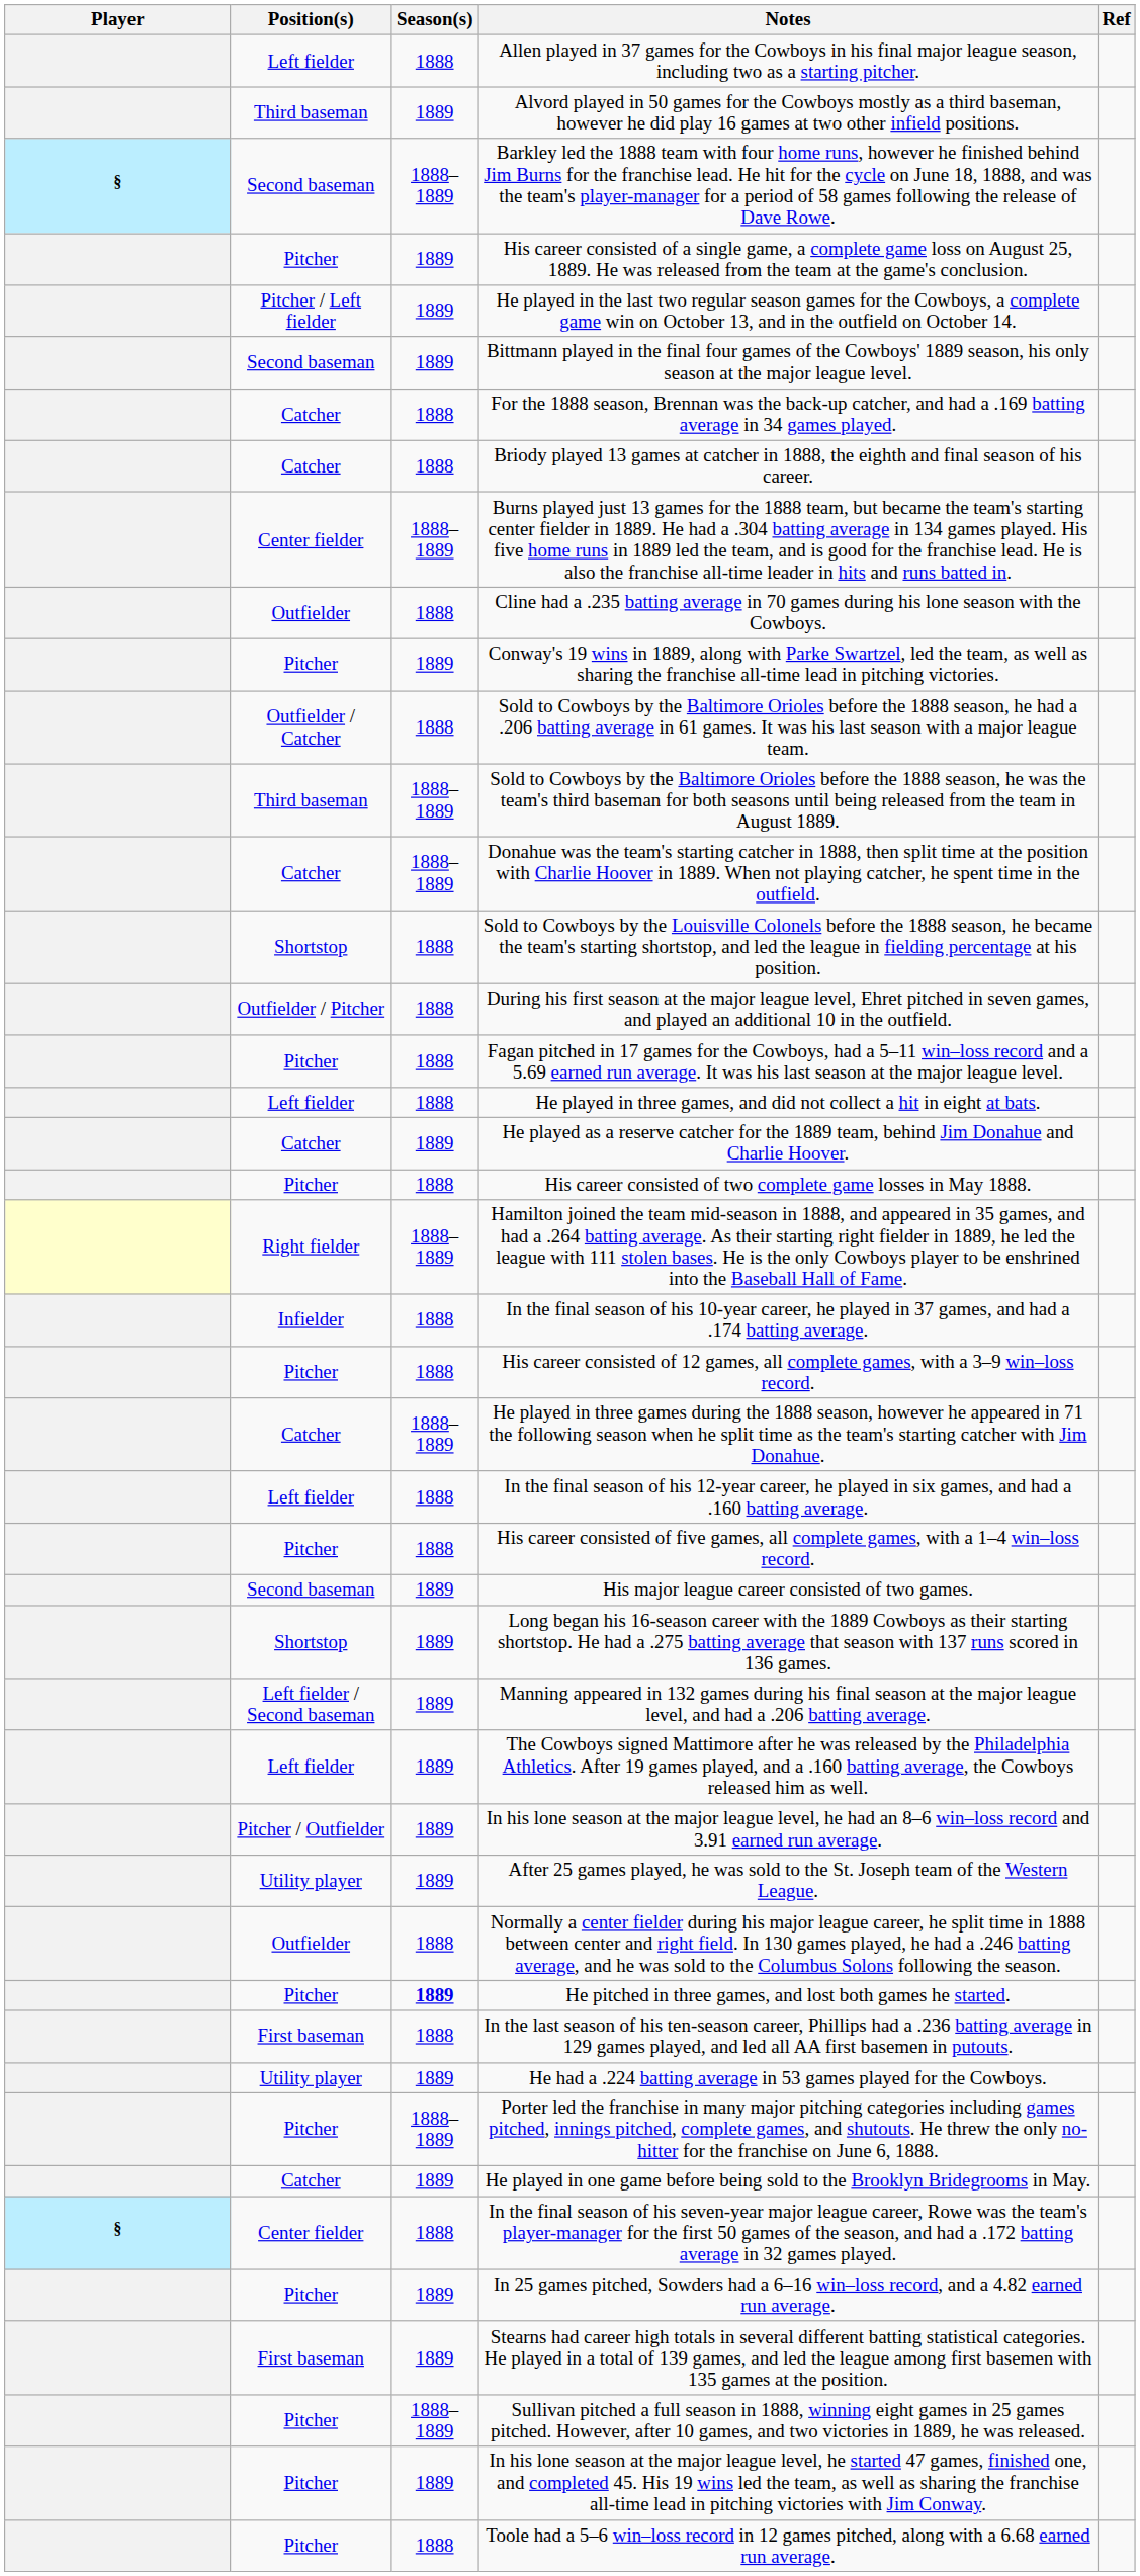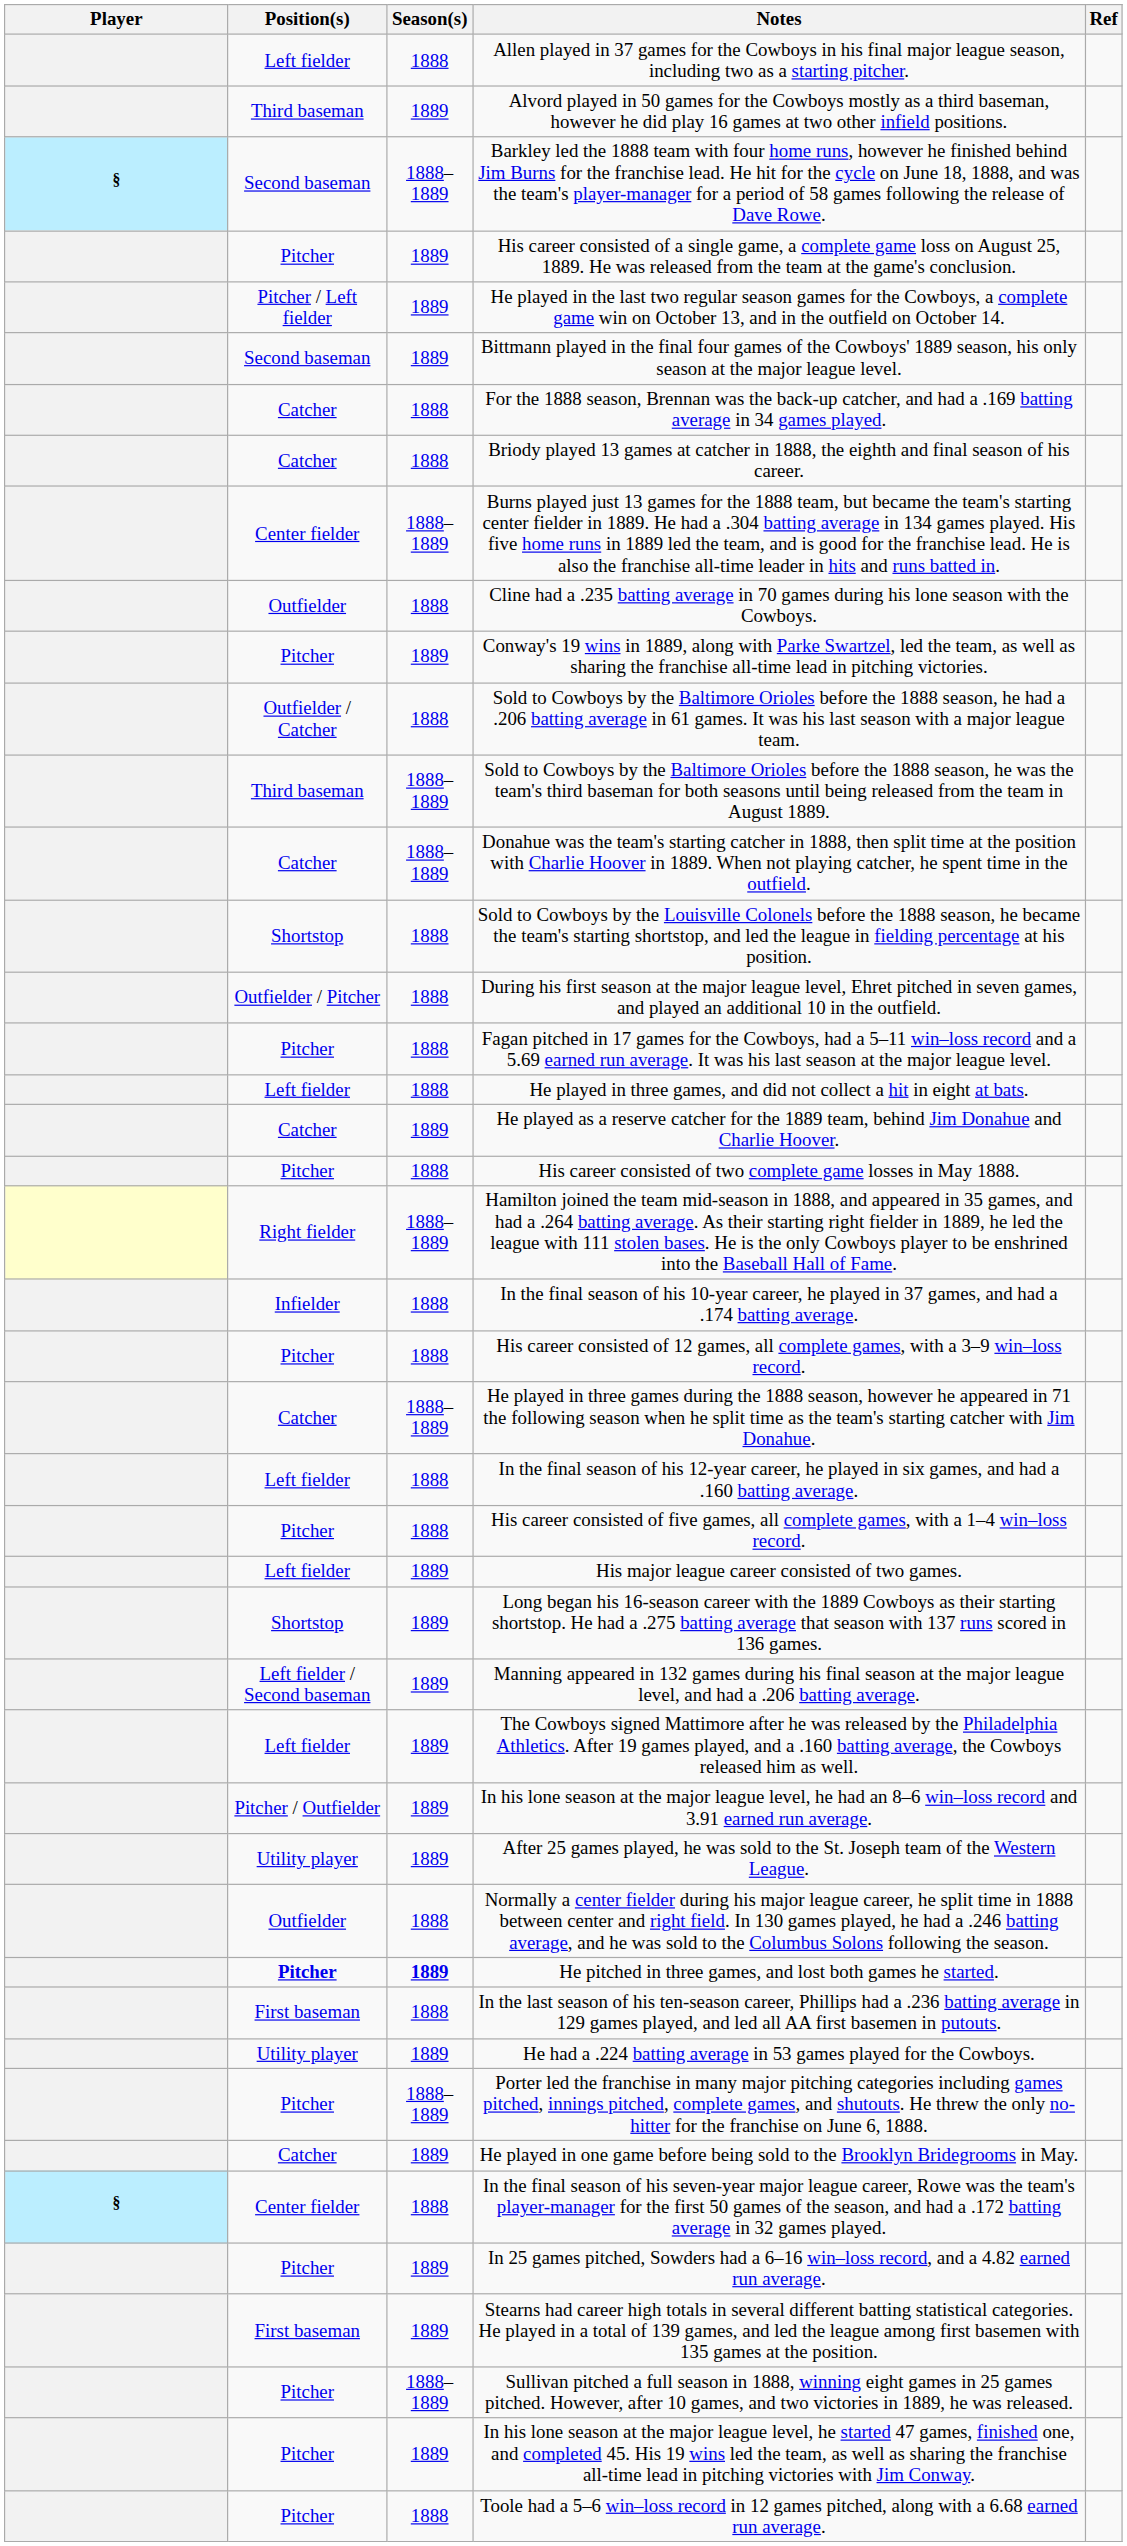 <table class="wikitable sortable plainrowheaders" width="75%" style="text-align:center">
 <tr>
 <th scope="col" width="20%">Player</th>
 <th scope="col">Position(s)</th>
 <th scope="col">Season(s)</th>
 <th scope="col" class="unsortable">Notes</th>
 <th scope="col" class="unsortable" width="3%">Ref</th>
 </tr>
 <tr>
 <th scope="row"></th>
 <td><a href='#'>Left&nbsp;fielder</a></td>
 <td><a href='#'>1888</a></td>
 <td>Allen played in 37 games for the Cowboys in his final major league season, including two as a <a href='#'>starting pitcher</a>.</td>
 <td align=center></td>
 </tr>
 <tr>
 <th scope="row"></th>
 <td><a href='#'>Third&nbsp;baseman</a></td>
 <td><a href='#'>1889</a></td>
 <td>Alvord played in 50 games for the Cowboys mostly as a third baseman, however he did play 16 games at two other <a href='#'>infield</a> positions.</td>
 <td align=center></td>
 </tr>
 <tr>
 <th scope="row" style="background-color:#bbeeff"><sup>§</sup></th>
 <td><a href='#'>Second&nbsp;baseman</a></td>
 <td><a href='#'>1888</a>–<a href='#'>1889</a></td>
 <td>Barkley led the 1888 team with four <a href='#'>home runs</a>, however he finished behind <a href='#'>Jim Burns</a> for the franchise lead.  He hit for the <a href='#'>cycle</a> on June 18, 1888, and was the team's <a href='#'>player-manager</a> for a period of 58 games following the release of <a href='#'>Dave Rowe</a>.</td>
 <td align=center></td>
 </tr>
 <tr>
 <th scope="row"></th>
 <td><a href='#'>Pitcher</a></td>
 <td><a href='#'>1889</a></td>
 <td>His career consisted of a single game, a <a href='#'>complete game</a> loss on August 25, 1889.  He was released from the team at the game's conclusion.</td>
 <td align=center></td>
 </tr>
 <tr>
 <th scope="row"></th>
 <td><a href='#'>Pitcher</a> / <a href='#'>Left fielder</a></td>
 <td><a href='#'>1889</a></td>
 <td>He played in the last two regular season games for the Cowboys, a <a href='#'>complete game</a> win on October 13, and in the outfield on October 14.</td>
 <td align=center></td>
 </tr>
 <tr>
 <th scope="row"></th>
 <td><a href='#'>Second&nbsp;baseman</a></td>
 <td><a href='#'>1889</a></td>
 <td>Bittmann played in the final four games of the Cowboys' 1889 season, his only season at the major league level.</td>
 <td align=center></td>
 </tr>
 <tr>
 <th scope="row"></th>
 <td><a href='#'>Catcher</a></td>
 <td><a href='#'>1888</a></td>
 <td>For the 1888 season, Brennan was the back-up catcher, and had a .169 <a href='#'>batting average</a> in 34 <a href='#'>games played</a>.</td>
 <td align=center></td>
 </tr>
 <tr>
 <th scope="row"></th>
 <td><a href='#'>Catcher</a></td>
 <td><a href='#'>1888</a></td>
 <td>Briody played 13 games at catcher in 1888, the eighth and final season of his career.</td>
 <td align=center></td>
 </tr>
 <tr>
 <th scope="row"></th>
 <td><a href='#'>Center&nbsp;fielder</a></td>
 <td><a href='#'>1888</a>–<a href='#'>1889</a></td>
 <td>Burns played just 13 games for the 1888 team, but became the team's starting center fielder in 1889. He had a .304 <a href='#'>batting average</a> in 134 games played. His five <a href='#'>home runs</a> in 1889 led the team, and is good for the franchise lead. He is also the franchise all-time leader in <a href='#'>hits</a> and <a href='#'>runs batted in</a>.</td>
 <td align=center></td>
 </tr>
 <tr>
 <th scope="row"></th>
 <td><a href='#'>Outfielder</a></td>
 <td><a href='#'>1888</a></td>
 <td>Cline had a .235 <a href='#'>batting average</a> in 70 games during his lone season with the Cowboys.</td>
 <td align=center></td>
 </tr>
 <tr>
 <th scope="row"></th>
 <td><a href='#'>Pitcher</a></td>
 <td><a href='#'>1889</a></td>
 <td>Conway's 19 <a href='#'>wins</a> in 1889, along with <a href='#'>Parke Swartzel</a>, led the team, as well as sharing the franchise all-time lead in pitching victories.</td>
 <td align=center></td>
 </tr>
 <tr>
 <th scope="row"></th>
 <td><a href='#'>Outfielder</a> / <a href='#'>Catcher</a></td>
 <td><a href='#'>1888</a></td>
 <td>Sold to Cowboys by the <a href='#'>Baltimore Orioles</a> before the 1888 season, he had a .206 <a href='#'>batting average</a> in 61 games. It was his last season with a major league team.</td>
 <td align=center></td>
 </tr>
 <tr>
 <th scope="row"></th>
 <td><a href='#'>Third&nbsp;baseman</a></td>
 <td><a href='#'>1888</a>–<a href='#'>1889</a></td>
 <td>Sold to Cowboys by the <a href='#'>Baltimore Orioles</a> before the 1888 season, he was the team's third baseman for both seasons until being released from the team in August 1889.</td>
 <td align=center></td>
 </tr>
 <tr>
 <th scope="row"></th>
 <td><a href='#'>Catcher</a></td>
 <td><a href='#'>1888</a>–<a href='#'>1889</a></td>
 <td>Donahue was the team's starting catcher in 1888, then split time at the position with <a href='#'>Charlie Hoover</a> in 1889.  When not playing catcher, he spent time in the <a href='#'>outfield</a>.</td>
 <td align=center></td>
 </tr>
 <tr>
 <th scope="row"></th>
 <td><a href='#'>Shortstop</a></td>
 <td><a href='#'>1888</a></td>
 <td>Sold to Cowboys by the <a href='#'>Louisville Colonels</a> before the 1888 season, he became the team's starting shortstop, and led the league in <a href='#'>fielding percentage</a> at his position.</td>
 <td align=center></td>
 </tr>
 <tr>
 <th scope="row"></th>
 <td><a href='#'>Outfielder</a> / <a href='#'>Pitcher</a></td>
 <td><a href='#'>1888</a></td>
 <td>During his first season at the major league level, Ehret pitched in seven games, and played an additional 10 in the outfield.</td>
 <td align=center></td>
 </tr>
 <tr>
 <th scope="row"></th>
 <td><a href='#'>Pitcher</a></td>
 <td><a href='#'>1888</a></td>
 <td>Fagan pitched in 17 games for the Cowboys, had a 5–11 <a href='#'>win–loss record</a> and a 5.69 <a href='#'>earned run average</a>.  It was his last season at the major league level.</td>
 <td align=center></td>
 </tr>
 <tr>
 <th scope="row"></th>
 <td><a href='#'>Left&nbsp;fielder</a></td>
 <td><a href='#'>1888</a></td>
 <td>He played in three games, and did not collect a <a href='#'>hit</a> in eight <a href='#'>at bats</a>.</td>
 <td align=center></td>
 </tr>
 <tr>
 <th scope="row"></th>
 <td><a href='#'>Catcher</a></td>
 <td><a href='#'>1889</a></td>
 <td>He played as a reserve catcher for the 1889 team, behind <a href='#'>Jim Donahue</a> and <a href='#'>Charlie Hoover</a>.</td>
 <td align=center></td>
 </tr>
 <tr>
 <th scope="row"></th>
 <td><a href='#'>Pitcher</a></td>
 <td><a href='#'>1888</a></td>
 <td>His career consisted of two <a href='#'>complete game</a> losses in May 1888.</td>
 <td align=center></td>
 </tr>
 <tr>
 <th scope="row" style="background-color:#ffffcc"><sup></sup></th>
 <td><a href='#'>Right&nbsp;fielder</a></td>
 <td><a href='#'>1888</a>–<a href='#'>1889</a></td>
 <td>Hamilton joined the team mid-season in 1888, and appeared in 35 games, and had a .264 <a href='#'>batting average</a>.  As their starting right fielder in 1889, he led the league with 111 <a href='#'>stolen bases</a>.  He is the only Cowboys player to be enshrined into the <a href='#'>Baseball Hall of Fame</a>.</td>
 <td align=center></td>
 </tr>
 <tr>
 <th scope="row"></th>
 <td><a href='#'>Infielder</a></td>
 <td><a href='#'>1888</a></td>
 <td>In the final season of his 10-year career, he played in 37 games, and had a .174 <a href='#'>batting average</a>.</td>
 <td align=center></td>
 </tr>
 <tr>
 <th scope="row"></th>
 <td><a href='#'>Pitcher</a></td>
 <td><a href='#'>1888</a></td>
 <td>His career consisted of 12 games, all <a href='#'>complete games</a>, with a 3–9 <a href='#'>win–loss record</a>.</td>
 <td align=center></td>
 </tr>
 <tr>
 <th scope="row"></th>
 <td><a href='#'>Catcher</a></td>
 <td><a href='#'>1888</a>–<a href='#'>1889</a></td>
 <td>He played in three games during the 1888 season, however he appeared in 71 the following season when he split time as the team's starting catcher with <a href='#'>Jim Donahue</a>.</td>
 <td align=center></td>
 </tr>
 <tr>
 <th scope="row"></th>
 <td><a href='#'>Left&nbsp;fielder</a></td>
 <td><a href='#'>1888</a></td>
 <td>In the final season of his 12-year career, he played in six games, and had a .160 <a href='#'>batting average</a>.</td>
 <td align=center></td>
 </tr>
 <tr>
 <th scope="row"></th>
 <td><a href='#'>Pitcher</a></td>
 <td><a href='#'>1888</a></td>
 <td>His career consisted of five games, all <a href='#'>complete games</a>, with a 1–4 <a href='#'>win–loss record</a>.</td>
 <td align=center></td>
 </tr>
 <tr>
 <th scope="row"></th>
-<td><a href='#'>Second&nbsp;baseman</a></td>
+<td><a href='#'>Left&nbsp;fielder</a></td>
 <td><a href='#'>1889</a></td>
 <td>His major league career consisted of two games.</td>
 <td align=center></td>
 </tr>
 <tr>
 <th scope="row"></th>
 <td><a href='#'>Shortstop</a></td>
 <td><a href='#'>1889</a></td>
 <td>Long began his 16-season career with the 1889 Cowboys as their starting shortstop.  He had a .275 <a href='#'>batting average</a> that season with 137 <a href='#'>runs</a> scored in 136 games.</td>
 <td align=center></td>
 </tr>
 <tr>
 <th scope="row"></th>
 <td><a href='#'>Left&nbsp;fielder</a> / <a href='#'>Second baseman</a></td>
 <td><a href='#'>1889</a></td>
 <td>Manning appeared in 132 games during his final season at the major league level, and had a .206 <a href='#'>batting average</a>.</td>
 <td align=center></td>
 </tr>
 <tr>
 <th scope="row"></th>
 <td><a href='#'>Left&nbsp;fielder</a></td>
 <td><a href='#'>1889</a></td>
 <td>The Cowboys signed Mattimore after he was released by the <a href='#'>Philadelphia Athletics</a>.  After 19 games played, and a .160 <a href='#'>batting average</a>, the Cowboys released him as well.</td>
 <td align=center></td>
 </tr>
 <tr>
 <th scope="row"></th>
 <td><a href='#'>Pitcher</a> / <a href='#'>Outfielder</a></td>
 <td><a href='#'>1889</a></td>
 <td>In his lone season at the major league level, he had an 8–6 <a href='#'>win–loss record</a> and 3.91 <a href='#'>earned run average</a>.</td>
 <td align=center></td>
 </tr>
 <tr>
 <th scope="row"></th>
 <td><a href='#'>Utility player</a></td>
 <td><a href='#'>1889</a></td>
 <td>After 25 games played, he was sold to the St. Joseph team of the <a href='#'>Western League</a>.</td>
 <td align=center></td>
 </tr>
 <tr>
 <th scope="row"></th>
 <td><a href='#'>Outfielder</a></td>
 <td><a href='#'>1888</a></td>
 <td>Normally a <a href='#'>center fielder</a> during his major league career, he split time in 1888 between center and <a href='#'>right field</a>.  In 130 games played, he had a .246 <a href='#'>batting average</a>, and he was sold to the <a href='#'>Columbus Solons</a> following the season.</td>
 <td align=center></td>
 </tr>
 <tr>
 <th scope="row"></th>
-<td><a href='#'>Pitcher</a></td>
+<td><strong><a href='#'>Pitcher</a></strong></td>
 <td><strong><a href='#'>1889</a></strong></td>
 <td>He pitched in three games, and lost both games he <a href='#'>started</a>.</td>
 <td align=center></td>
 </tr>
 <tr>
 <th scope="row"></th>
 <td><a href='#'>First&nbsp;baseman</a></td>
 <td><a href='#'>1888</a></td>
 <td>In the last season of his ten-season career, Phillips had a .236 <a href='#'>batting average</a> in 129 games played, and led all AA first basemen in <a href='#'>putouts</a>.</td>
 <td align=center></td>
 </tr>
 <tr>
 <th scope="row"></th>
 <td><a href='#'>Utility player</a></td>
 <td><a href='#'>1889</a></td>
 <td>He had a .224 <a href='#'>batting average</a> in 53 games played for the Cowboys.</td>
 <td align=center></td>
 </tr>
 <tr>
 <th scope="row"></th>
 <td><a href='#'>Pitcher</a></td>
 <td><a href='#'>1888</a>–<a href='#'>1889</a></td>
 <td>Porter led the franchise in many major pitching categories including <a href='#'>games pitched</a>, <a href='#'>innings pitched</a>, <a href='#'>complete games</a>, and <a href='#'>shutouts</a>.  He threw the only <a href='#'>no-hitter</a> for the franchise on June 6, 1888.</td>
 <td align=center></td>
 </tr>
 <tr>
 <th scope="row"></th>
 <td><a href='#'>Catcher</a></td>
 <td><a href='#'>1889</a></td>
 <td>He played in one game before being sold to the <a href='#'>Brooklyn Bridegrooms</a> in May.</td>
 <td align=center></td>
 </tr>
 <tr>
 <th scope="row" style="background-color:#bbeeff"><sup>§</sup></th>
 <td><a href='#'>Center&nbsp;fielder</a></td>
 <td><a href='#'>1888</a></td>
 <td>In the final season of his seven-year major league career, Rowe was the team's <a href='#'>player-manager</a> for the first 50 games of the season, and had a .172 <a href='#'>batting average</a> in 32 games played.</td>
 <td align=center></td>
 </tr>
 <tr>
 <th scope="row"></th>
 <td><a href='#'>Pitcher</a></td>
 <td><a href='#'>1889</a></td>
 <td>In 25 games pitched, Sowders had a 6–16 <a href='#'>win–loss record</a>, and a 4.82 <a href='#'>earned run average</a>.</td>
 <td align=center></td>
 </tr>
 <tr>
 <th scope="row"></th>
 <td><a href='#'>First&nbsp;baseman</a></td>
 <td><a href='#'>1889</a></td>
 <td>Stearns had career high totals in several different batting statistical categories.  He played in a total of 139 games, and led the league among first basemen with 135 games at the position.</td>
 <td align=center></td>
 </tr>
 <tr>
 <th scope="row"></th>
 <td><a href='#'>Pitcher</a></td>
 <td><a href='#'>1888</a>–<a href='#'>1889</a></td>
 <td>Sullivan pitched a full season in 1888, <a href='#'>winning</a> eight games in 25 games pitched.  However, after 10 games, and two victories in 1889, he was released.</td>
 <td align=center></td>
 </tr>
 <tr>
 <th scope="row"></th>
 <td><a href='#'>Pitcher</a></td>
 <td><a href='#'>1889</a></td>
 <td>In his lone season at the major league level, he <a href='#'>started</a> 47 games, <a href='#'>finished</a> one, and <a href='#'>completed</a> 45.  His 19 <a href='#'>wins</a> led the team, as well as sharing the franchise all-time lead in pitching victories with <a href='#'>Jim Conway</a>.</td>
 <td align=center></td>
 </tr>
 <tr>
 <th scope="row"></th>
 <td><a href='#'>Pitcher</a></td>
 <td><a href='#'>1888</a></td>
 <td>Toole had a 5–6 <a href='#'>win–loss record</a> in 12 games pitched, along with a 6.68 <a href='#'>earned run average</a>.</td>
 <td align=center></td>
 </tr>
 </table>
